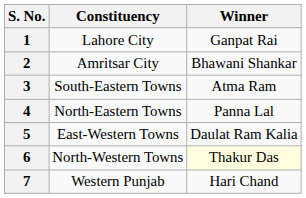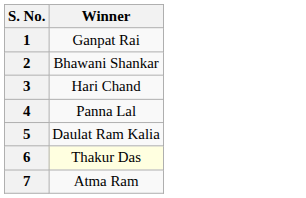 <table class="wikitable" style="text-align:center">
 <tr>
 <th>S. No.</th>
-<th>Constituency</th>
 <th>Winner</th>
 </tr>
 <tr>
 <th>1</th>
-<td>Lahore City</td>
 <td>Ganpat Rai</td>
 </tr>
 <tr>
 <th>2</th>
-<td>Amritsar City</td>
 <td>Bhawani Shankar</td>
 </tr>
 <tr>
 <th>3</th>
-<td>South-Eastern Towns</td>
-<td>Atma Ram</td>
+<td>Hari Chand</td>
 </tr>
 <tr>
 <th>4</th>
-<td>North-Eastern Towns</td>
 <td>Panna Lal</td>
 </tr>
 <tr>
 <th>5</th>
-<td>East-Western Towns</td>
 <td>Daulat Ram Kalia</td>
 </tr>
 <tr>
 <th>6</th>
-<td>North-Western Towns</td>
 <td style="background: lightyellow;">Thakur Das</td>
 </tr>
 <tr>
 <th>7</th>
-<td>Western Punjab</td>
-<td>Hari Chand</td>
+<td>Atma Ram</td>
 </tr>
 </table>
